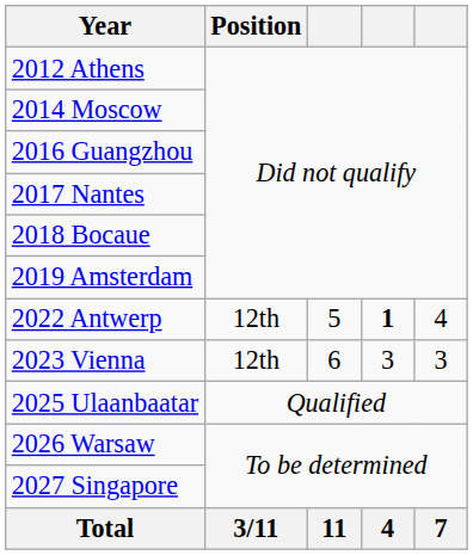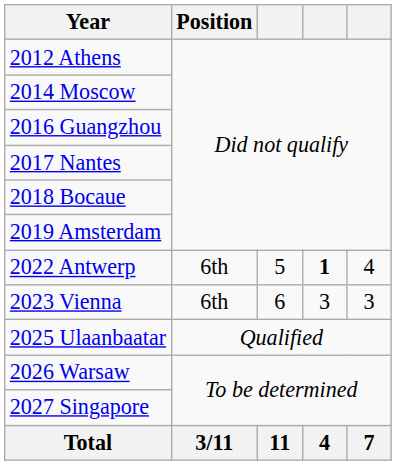 <table class="wikitable" style="text-align: center;">
 <tr>
 <th>Year</th>
 <th>Position</th>
 <th width=25px></th>
 <th width=25px></th>
 <th width=25px></th>
 </tr>
 <tr>
 <td style="text-align:left;"> <a href='#'>2012 Athens</a></td>
 <td colspan=4 rowspan=6><em>Did not qualify</em></td>
 </tr>
 <tr>
 <td style="text-align:left;"> <a href='#'>2014 Moscow</a></td>
 </tr>
 <tr>
 <td style="text-align:left;"> <a href='#'>2016 Guangzhou</a></td>
 </tr>
 <tr>
 <td style="text-align:left;"> <a href='#'>2017 Nantes</a></td>
 </tr>
 <tr>
 <td style="text-align:left;"> <a href='#'>2018 Bocaue</a></td>
 </tr>
 <tr>
 <td style="text-align:left;"> <a href='#'>2019 Amsterdam</a></td>
 </tr>
 <tr>
 <td style="text-align:left;"> <a href='#'>2022 Antwerp</a></td>
-<td>12th</td>
+<td>6th</td>
 <td>5</td>
 <td><strong>1</strong></td>
 <td>4</td>
 </tr>
 <tr>
 <td style="text-align:left;"> <a href='#'>2023 Vienna</a></td>
-<td>12th</td>
+<td>6th</td>
 <td>6</td>
 <td>3</td>
 <td>3</td>
 </tr>
 <tr>
 <td style="text-align:left;"> <a href='#'>2025 Ulaanbaatar</a></td>
 <td colspan=4><em>Qualified</em></td>
 </tr>
 <tr>
 <td style="text-align:left;"> <a href='#'>2026 Warsaw</a></td>
 <td colspan=4 rowspan=2><em>To be determined</em></td>
 </tr>
 <tr>
 <td style="text-align:left;"> <a href='#'>2027 Singapore</a></td>
 </tr>
 <tr>
 <th>Total</th>
 <th>3/11</th>
 <th>11</th>
 <th>4</th>
 <th>7</th>
 </tr>
 </table>
